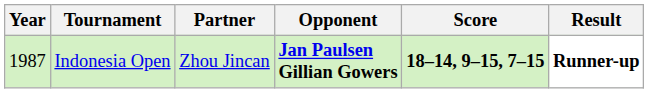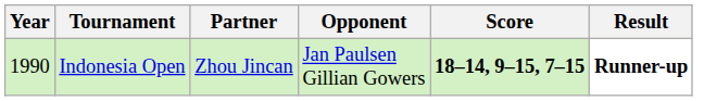 <table class="sortable wikitable" style="font-size: 90%;">
 <tr>
 <th>Year</th>
 <th>Tournament</th>
 <th>Partner</th>
 <th>Opponent</th>
 <th>Score</th>
 <th>Result</th>
 </tr>
 <tr style="background:#D4F1C5">
-<td align="center">1987</td>
+<td align="center">1990</td>
 <td align="left"><a href='#'>Indonesia Open</a></td>
 <td align="left"> <a href='#'>Zhou Jincan</a></td>
-<td align="left"><strong> <a href='#'>Jan Paulsen</a> <br>  Gillian Gowers</strong></td>
+<td align="left"> <a href='#'>Jan Paulsen</a> <br>  Gillian Gowers</td>
 <td align="left"><strong>18–14, 9–15, 7–15</strong></td>
 <td style="text-align:left; background:white"> <strong>Runner-up</strong></td>
 </tr>
 </table>
